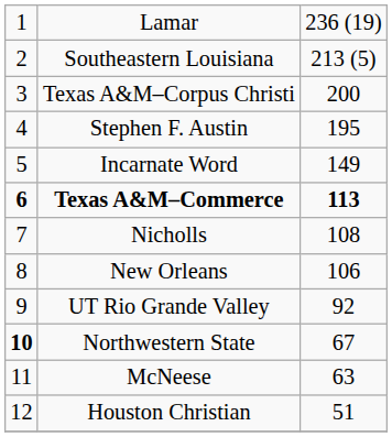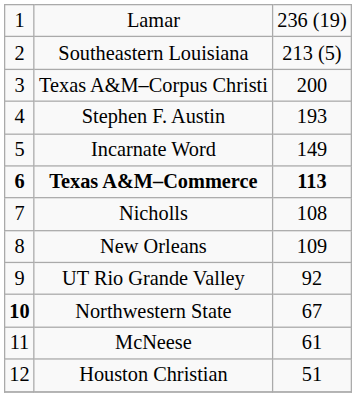 <table class="wikitable">
 <tr align="center">
 <td>1</td>
 <td>Lamar</td>
 <td>236 (19)</td>
 </tr>
 <tr align="center">
 <td>2</td>
 <td>Southeastern Louisiana</td>
 <td>213 (5)</td>
 </tr>
 <tr align="center">
 <td>3</td>
 <td>Texas A&M–Corpus Christi</td>
 <td>200</td>
 </tr>
 <tr align="center">
 <td>4</td>
 <td>Stephen F. Austin</td>
-<td>195</td>
+<td>193</td>
 </tr>
 <tr align="center">
 <td>5</td>
 <td>Incarnate Word</td>
 <td>149</td>
 </tr>
 <tr align="center">
 <td><strong>6</strong></td>
 <td><strong>Texas A&M–Commerce</strong><br></td>
 <td><strong>113</strong></td>
 </tr>
 <tr align="center">
 <td>7</td>
 <td>Nicholls</td>
 <td>108</td>
 </tr>
 <tr align="center">
 <td>8</td>
 <td>New Orleans</td>
-<td>106</td>
+<td>109</td>
 </tr>
 <tr align="center">
 <td>9</td>
 <td>UT Rio Grande Valley</td>
 <td>92</td>
 </tr>
 <tr align="center">
 <td><strong>10</strong></td>
 <td>Northwestern State</td>
 <td>67</td>
 </tr>
 <tr align="center">
 <td>11</td>
 <td>McNeese</td>
-<td>63</td>
+<td>61</td>
 </tr>
 <tr align="center">
 <td>12</td>
 <td>Houston Christian</td>
 <td>51</td>
 </tr>
 <tr align="center">
 </tr>
 </table>
